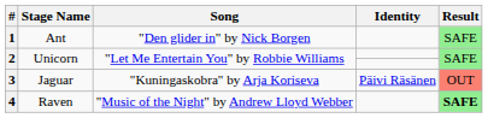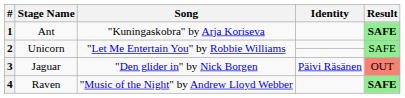 <table class="wikitable plainrowheaders" style="text-align: center;">
 <tr>
 <th>#</th>
 <th>Stage Name</th>
 <th>Song</th>
 <th>Identity</th>
 <th>Result</th>
 </tr>
 <tr>
 <th>1</th>
 <td>Ant</td>
-<td>"<a href='#'>Den glider in</a>" by <a href='#'>Nick Borgen</a></td>
+<td>"Kuningaskobra" by <a href='#'>Arja Koriseva</a></td>
 <td></td>
-<td bgcolor=lightgreen>SAFE</td>
+<td bgcolor=lightgreen><strong>SAFE</strong></td>
 </tr>
 <tr>
 <th rowspan="2">2</th>
 <td rowspan="2">Unicorn</td>
 <td rowspan="2">"<a href='#'>Let Me Entertain You</a>" by <a href='#'>Robbie Williams</a></td>
 <td></td>
 <td rowspan="2" bgcolor=lightgreen>SAFE</td>
 </tr>
 <tr>
 <td></td>
 </tr>
 <tr>
 <th>3</th>
 <td>Jaguar</td>
-<td>"Kuningaskobra" by <a href='#'>Arja Koriseva</a></td>
+<td>"<a href='#'>Den glider in</a>" by <a href='#'>Nick Borgen</a></td>
 <td><a href='#'>Päivi Räsänen</a></td>
 <td bgcolor=salmon>OUT</td>
 </tr>
 <tr>
 <th>4</th>
 <td>Raven</td>
 <td>"<a href='#'>Music of the Night</a>" by <a href='#'>Andrew Lloyd Webber</a></td>
 <td></td>
 <td bgcolor=lightgreen><strong>SAFE</strong></td>
 </tr>
 </table>
